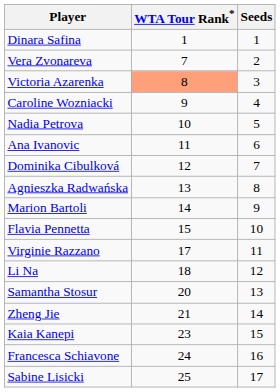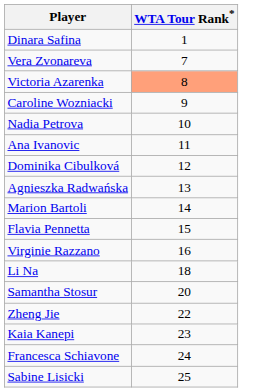 <table class="sortable wikitable">
 <tr>
 <th>Player</th>
 <th><a href='#'>WTA Tour</a> Rank<sup>*</sup></th>
-<th>Seeds</th>
 </tr>
 <tr>
 <td> <a href='#'>Dinara Safina</a></td>
-<td align="center">1</td>
 <td align="center">1</td>
 </tr>
 <tr>
 <td> <a href='#'>Vera Zvonareva</a></td>
 <td align="center">7</td>
-<td align="center">2</td>
 </tr>
 <tr>
 <td> <a href='#'>Victoria Azarenka</a></td>
 <td align="center" style="background: lightsalmon;">8</td>
-<td align="center">3</td>
 </tr>
 <tr>
 <td> <a href='#'>Caroline Wozniacki</a></td>
 <td align="center">9</td>
-<td align="center">4</td>
 </tr>
 <tr>
 <td> <a href='#'>Nadia Petrova</a></td>
 <td align="center">10</td>
-<td align="center">5</td>
 </tr>
 <tr>
 <td> <a href='#'>Ana Ivanovic</a></td>
 <td align="center">11</td>
-<td align="center">6</td>
 </tr>
 <tr>
 <td> <a href='#'>Dominika Cibulková</a></td>
 <td align="center">12</td>
-<td align="center">7</td>
 </tr>
 <tr>
 <td> <a href='#'>Agnieszka Radwańska</a></td>
 <td align="center">13</td>
-<td align="center">8</td>
 </tr>
 <tr>
 <td> <a href='#'>Marion Bartoli</a></td>
 <td align="center">14</td>
-<td align="center">9</td>
 </tr>
 <tr>
 <td> <a href='#'>Flavia Pennetta</a></td>
 <td align="center">15</td>
-<td align="center">10</td>
 </tr>
 <tr>
 <td> <a href='#'>Virginie Razzano</a></td>
-<td align="center">17</td>
-<td align="center">11</td>
+<td align="center">16</td>
 </tr>
 <tr>
 <td> <a href='#'>Li Na</a></td>
 <td align="center">18</td>
-<td align="center">12</td>
 </tr>
 <tr>
 <td> <a href='#'>Samantha Stosur</a></td>
 <td align="center">20</td>
-<td align="center">13</td>
 </tr>
 <tr>
 <td> <a href='#'>Zheng Jie</a></td>
-<td align="center">21</td>
-<td align="center">14</td>
+<td align="center">22</td>
 </tr>
 <tr>
 <td> <a href='#'>Kaia Kanepi</a></td>
 <td align="center">23</td>
-<td align="center">15</td>
 </tr>
 <tr>
 <td> <a href='#'>Francesca Schiavone</a></td>
 <td align="center">24</td>
-<td align="center">16</td>
 </tr>
 <tr>
 <td> <a href='#'>Sabine Lisicki</a></td>
 <td align="center">25</td>
-<td align="center">17</td>
 </tr>
 </table>
